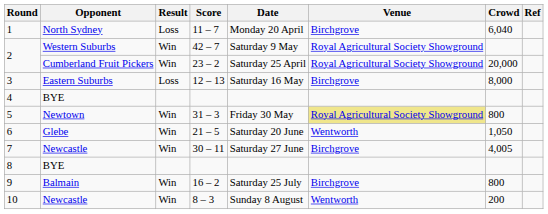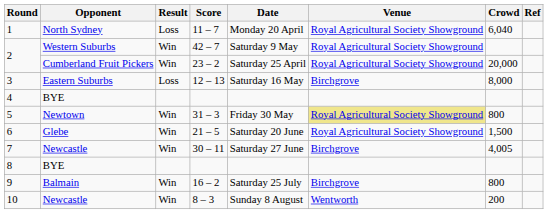 <table class="wikitable" style="text-align:left;">
 <tr>
 <th>Round</th>
 <th>Opponent</th>
 <th>Result</th>
 <th>Score</th>
 <th>Date</th>
 <th>Venue</th>
 <th>Crowd</th>
 <th>Ref</th>
 </tr>
 <tr>
 <td>1</td>
 <td> <a href='#'>North Sydney</a></td>
 <td>Loss</td>
 <td>11 – 7</td>
 <td>Monday 20 April</td>
-<td><a href='#'>Birchgrove</a></td>
+<td><a href='#'>Royal Agricultural Society Showground</a></td>
 <td>6,040</td>
 <td></td>
 </tr>
 <tr>
 <td rowspan="2">2</td>
 <td> <a href='#'>Western Suburbs</a></td>
 <td>Win</td>
 <td>42 – 7</td>
 <td>Saturday 9 May</td>
 <td><a href='#'>Royal Agricultural Society Showground</a></td>
 <td></td>
 <td></td>
 </tr>
 <tr>
 <td> <a href='#'>Cumberland Fruit Pickers</a></td>
 <td>Win</td>
 <td>23 – 2</td>
 <td>Saturday 25 April</td>
 <td><a href='#'>Royal Agricultural Society Showground</a></td>
 <td>20,000</td>
 <td></td>
 </tr>
 <tr>
 <td>3</td>
 <td> <a href='#'>Eastern Suburbs</a></td>
 <td>Loss</td>
 <td>12 – 13</td>
 <td>Saturday 16 May</td>
 <td><a href='#'>Birchgrove</a></td>
 <td>8,000</td>
 <td></td>
 </tr>
 <tr>
 <td>4</td>
 <td>BYE</td>
 <td></td>
 <td></td>
 <td></td>
 <td></td>
 <td></td>
 <td></td>
 </tr>
 <tr>
 <td>5</td>
 <td> <a href='#'>Newtown</a></td>
 <td>Win</td>
 <td>31 – 3</td>
 <td>Friday 30 May</td>
 <td style="background: khaki;"><a href='#'>Royal Agricultural Society Showground</a></td>
 <td>800</td>
 <td></td>
 </tr>
 <tr>
 <td>6</td>
 <td> <a href='#'>Glebe</a></td>
 <td>Win</td>
 <td>21 – 5</td>
 <td>Saturday 20 June</td>
-<td><a href='#'>Wentworth</a></td>
-<td>1,050</td>
+<td><a href='#'>Royal Agricultural Society Showground</a></td>
+<td>1,500</td>
 <td></td>
 </tr>
 <tr>
 <td>7</td>
 <td><a href='#'>Newcastle</a></td>
 <td>Win</td>
 <td>30 – 11</td>
 <td>Saturday 27 June</td>
 <td><a href='#'>Birchgrove</a></td>
 <td>4,005</td>
 <td></td>
 </tr>
 <tr>
 <td>8</td>
 <td>BYE</td>
 <td></td>
 <td></td>
 <td></td>
 <td></td>
 <td></td>
 <td></td>
 </tr>
 <tr>
 <td>9</td>
 <td> <a href='#'>Balmain</a></td>
 <td>Win</td>
 <td>16 – 2</td>
 <td>Saturday 25 July</td>
 <td><a href='#'>Birchgrove</a></td>
 <td>800</td>
 <td></td>
 </tr>
 <tr>
 <td>10</td>
 <td><a href='#'>Newcastle</a></td>
 <td>Win</td>
 <td>8 – 3</td>
 <td>Sunday 8 August</td>
 <td><a href='#'>Wentworth</a></td>
 <td>200</td>
 <td></td>
 </tr>
 </table>
